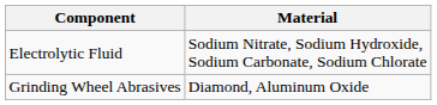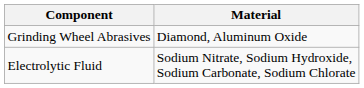 <table class="wikitable">
 <tr>
 <th>Component</th>
 <th>Material</th>
 </tr>
 <tr>
+<td>Grinding Wheel Abrasives</td>
+<td>Diamond, Aluminum Oxide</td>
+</tr>
+<tr>
 <td>Electrolytic Fluid</td>
 <td>Sodium Nitrate, Sodium Hydroxide,<br>Sodium Carbonate, Sodium Chlorate</td>
 </tr>
-<tr>
-<td>Grinding Wheel Abrasives</td>
-<td>Diamond, Aluminum Oxide</td>
-</tr>
 </table>
